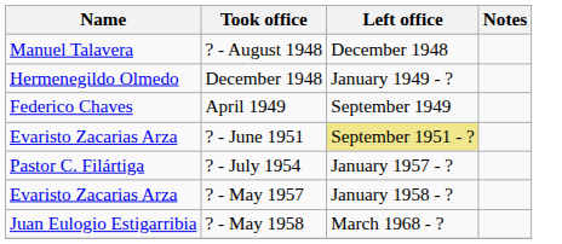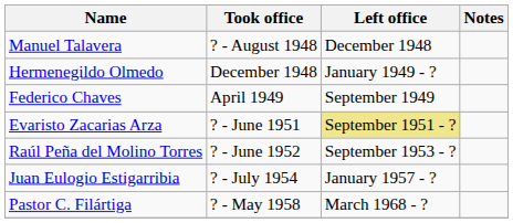 <table class="wikitable">
 <tr>
 <th>Name</th>
 <th>Took office</th>
 <th>Left office</th>
 <th>Notes</th>
 </tr>
 <tr>
 <td><a href='#'>Manuel Talavera</a></td>
 <td>? - August 1948</td>
 <td>December 1948</td>
 <td></td>
 </tr>
 <tr>
 <td><a href='#'>Hermenegildo Olmedo</a></td>
 <td>December 1948</td>
 <td>January 1949 - ?</td>
 <td></td>
 </tr>
 <tr>
 <td><a href='#'>Federico Chaves</a></td>
 <td>April 1949</td>
 <td>September 1949</td>
 <td></td>
 </tr>
 <tr>
 <td><a href='#'>Evaristo Zacarias Arza</a></td>
 <td>? - June 1951</td>
 <td style="background: khaki;">September 1951 - ?</td>
 <td></td>
 </tr>
 <tr>
-<td><a href='#'>Pastor C. Filártiga</a></td>
+<td><a href='#'>Raúl Peña del Molino Torres</a></td>
+<td>? - June 1952</td>
+<td>September 1953 - ?</td>
+<td></td>
+</tr>
+<tr>
+<td><a href='#'>Juan Eulogio Estigarribia</a></td>
 <td>? - July 1954</td>
 <td>January 1957 - ?</td>
 <td></td>
 </tr>
 <tr>
-<td><a href='#'>Evaristo Zacarias Arza</a></td>
-<td>? - May 1957</td>
-<td>January 1958 - ?</td>
-<td></td>
-</tr>
-<tr>
-<td><a href='#'>Juan Eulogio Estigarribia</a></td>
+<td><a href='#'>Pastor C. Filártiga</a></td>
 <td>? - May 1958</td>
 <td>March 1968 - ?</td>
 <td></td>
 </tr>
 <tr>
 </tr>
 </table>
